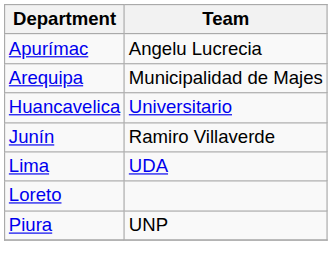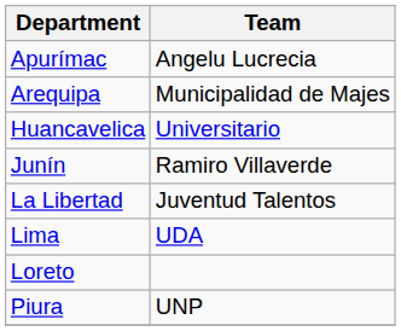 <table class="wikitable">
 <tr>
 <th>Department</th>
 <th>Team</th>
 </tr>
 <tr>
 <td><a href='#'>Apurímac</a></td>
 <td>Angelu Lucrecia</td>
 </tr>
 <tr>
 <td><a href='#'>Arequipa</a></td>
 <td>Municipalidad de Majes</td>
 </tr>
 <tr>
 <td><a href='#'>Huancavelica</a></td>
 <td><a href='#'>Universitario</a></td>
 </tr>
 <tr>
 <td><a href='#'>Junín</a></td>
 <td>Ramiro Villaverde</td>
 </tr>
 <tr>
+<td><a href='#'>La Libertad</a></td>
+<td>Juventud Talentos</td>
+</tr>
+<tr>
 <td><a href='#'>Lima</a></td>
 <td><a href='#'>UDA</a></td>
 </tr>
 <tr>
 <td><a href='#'>Loreto</a></td>
 <td></td>
 </tr>
 <tr>
 <td><a href='#'>Piura</a></td>
 <td>UNP</td>
 </tr>
 <tr>
 </tr>
 </table>
